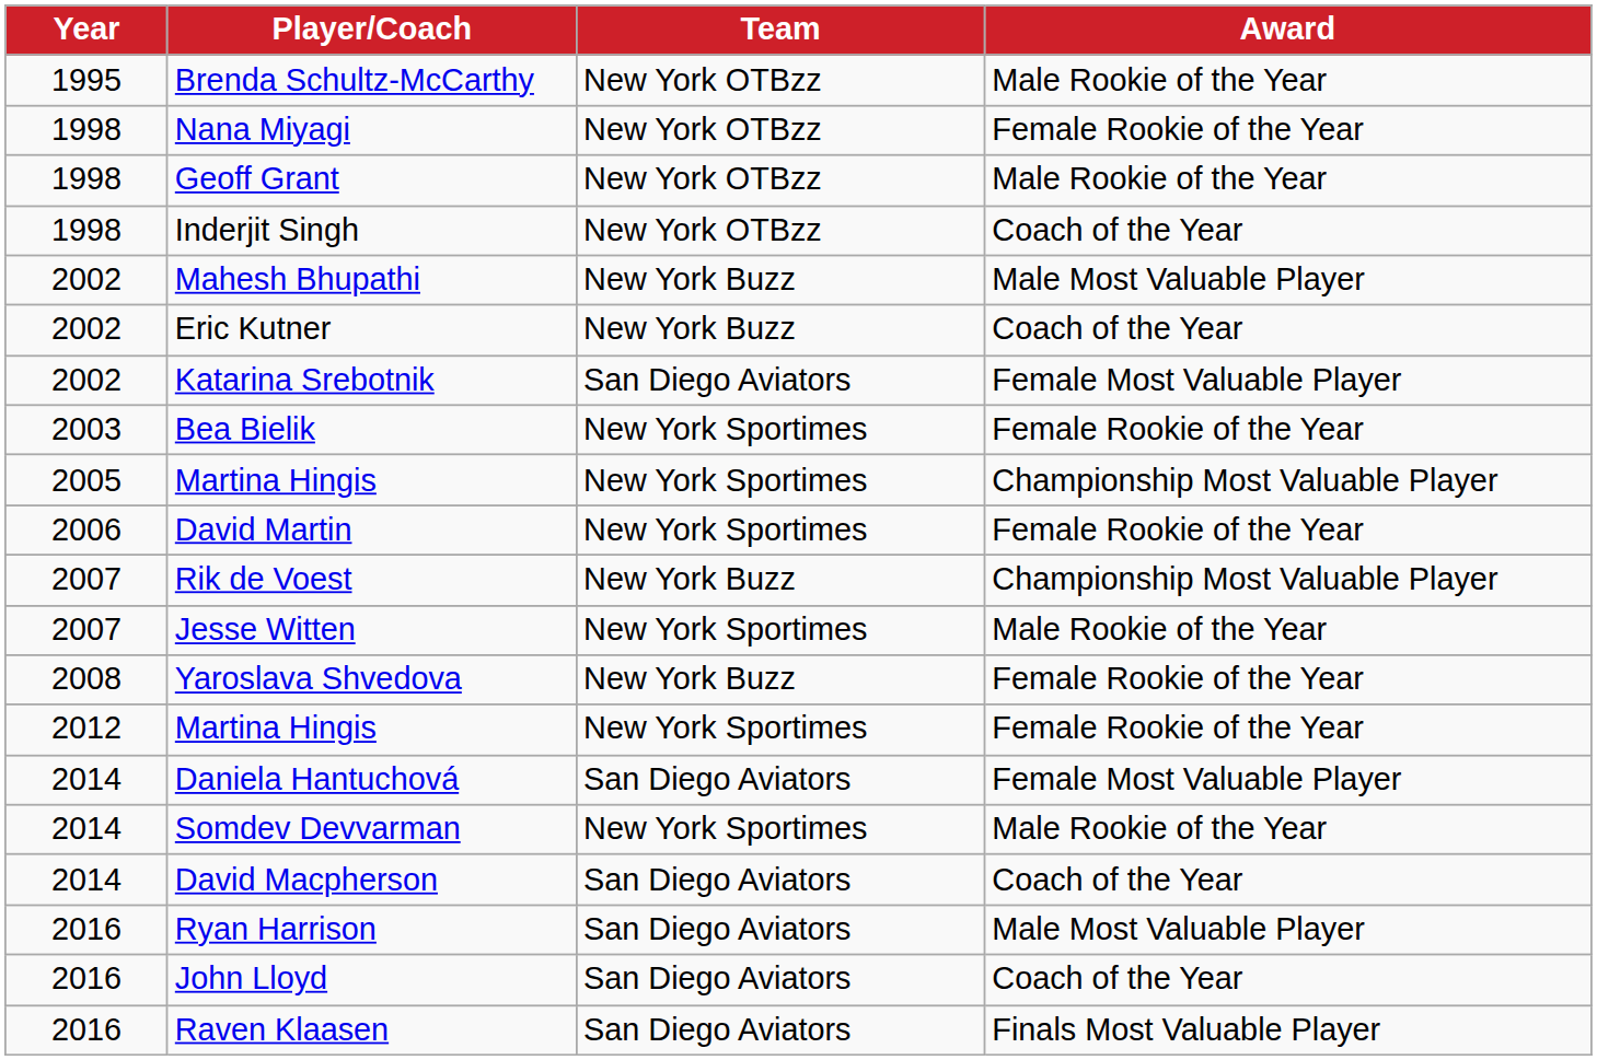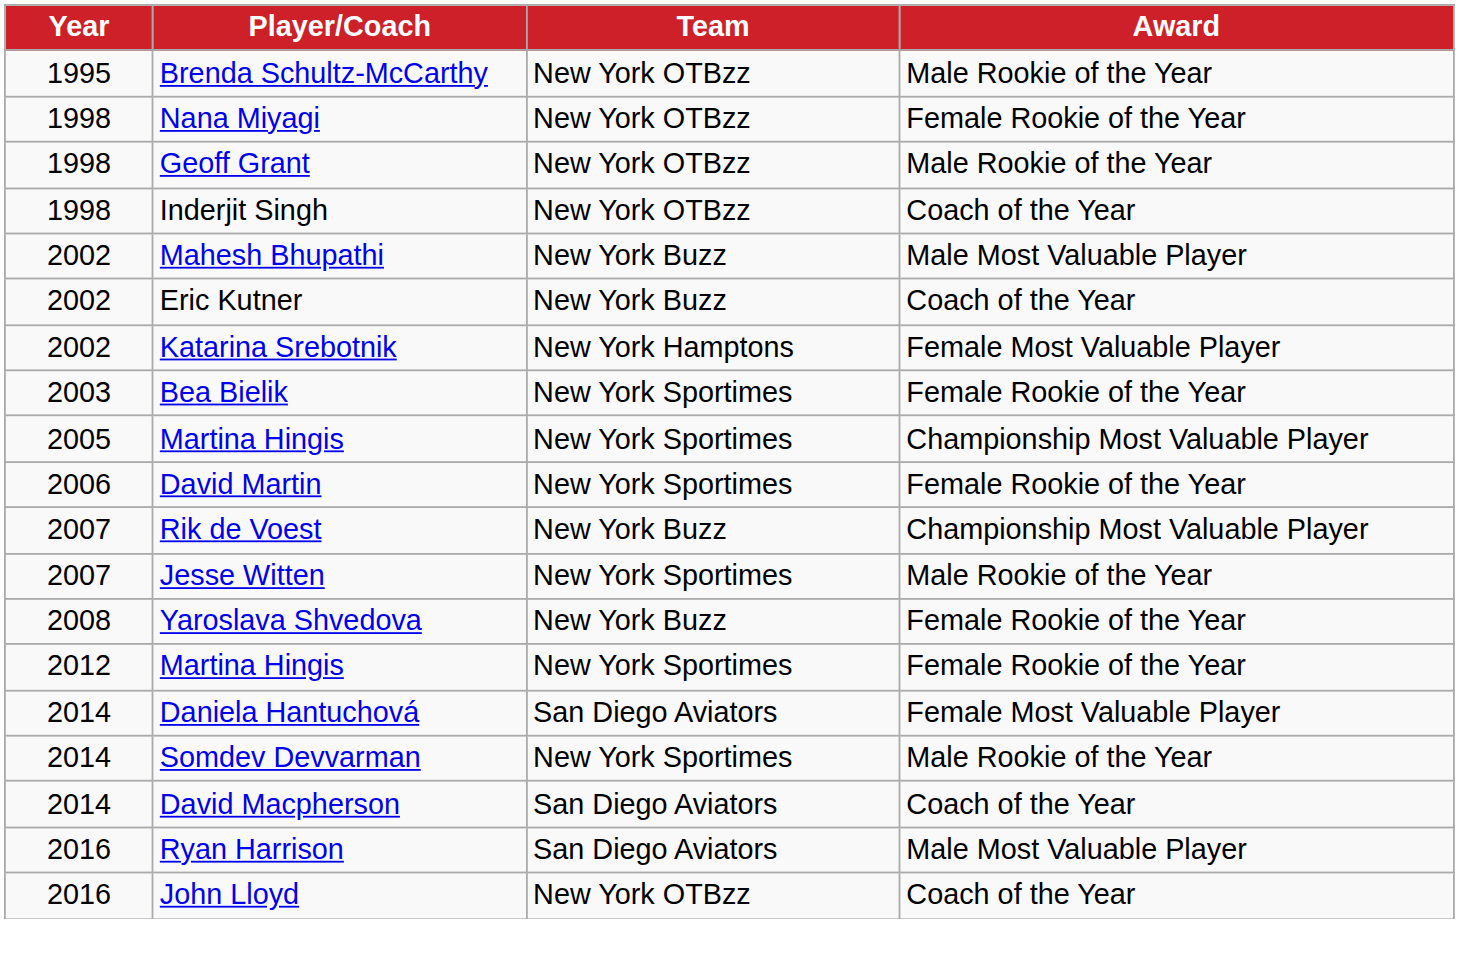 <table class="wikitable" style="text-align:left">
 <tr>
 <th style="background:#CE2029; color:white" width="75px">Year</th>
 <th style="background:#CE2029; color:white" width="200px">Player/Coach</th>
 <th style="background:#CE2029; color:white" width="200px">Team</th>
 <th style="background:#CE2029; color:white" width="300px">Award</th>
 </tr>
 <tr>
 <td align="center">1995</td>
 <td><a href='#'>Brenda Schultz-McCarthy</a></td>
 <td>New York OTBzz</td>
 <td>Male Rookie of the Year</td>
 </tr>
 <tr>
 <td align="center">1998</td>
 <td><a href='#'>Nana Miyagi</a></td>
 <td>New York OTBzz</td>
 <td>Female Rookie of the Year</td>
 </tr>
 <tr>
 <td align="center">1998</td>
 <td><a href='#'>Geoff Grant</a></td>
 <td>New York OTBzz</td>
 <td>Male Rookie of the Year</td>
 </tr>
 <tr>
 <td align="center">1998</td>
 <td>Inderjit Singh</td>
 <td>New York OTBzz</td>
 <td>Coach of the Year</td>
 </tr>
 <tr>
 <td align="center">2002</td>
 <td><a href='#'>Mahesh Bhupathi</a></td>
 <td>New York Buzz</td>
 <td>Male Most Valuable Player</td>
 </tr>
 <tr>
 <td align="center">2002</td>
 <td>Eric Kutner</td>
 <td>New York Buzz</td>
 <td>Coach of the Year</td>
 </tr>
 <tr>
 <td align="center">2002</td>
 <td><a href='#'>Katarina Srebotnik</a></td>
-<td>San Diego Aviators</td>
+<td>New York Hamptons</td>
 <td>Female Most Valuable Player</td>
 </tr>
 <tr>
 <td align="center">2003</td>
 <td><a href='#'>Bea Bielik</a></td>
 <td>New York Sportimes</td>
 <td>Female Rookie of the Year</td>
 </tr>
 <tr>
 <td align="center">2005</td>
 <td><a href='#'>Martina Hingis</a></td>
 <td>New York Sportimes</td>
 <td>Championship Most Valuable Player</td>
 </tr>
 <tr>
 <td align="center">2006</td>
 <td><a href='#'>David Martin</a></td>
 <td>New York Sportimes</td>
 <td>Female Rookie of the Year</td>
 </tr>
 <tr>
 <td align="center">2007</td>
 <td><a href='#'>Rik de Voest</a></td>
 <td>New York Buzz</td>
 <td>Championship Most Valuable Player</td>
 </tr>
 <tr>
 <td align="center">2007</td>
 <td><a href='#'>Jesse Witten</a></td>
 <td>New York Sportimes</td>
 <td>Male Rookie of the Year</td>
 </tr>
 <tr>
 <td align="center">2008</td>
 <td><a href='#'>Yaroslava Shvedova</a></td>
 <td>New York Buzz</td>
 <td>Female Rookie of the Year</td>
 </tr>
 <tr>
 <td align="center">2012</td>
 <td><a href='#'>Martina Hingis</a></td>
 <td>New York Sportimes</td>
 <td>Female Rookie of the Year</td>
 </tr>
 <tr>
 <td align="center">2014</td>
 <td><a href='#'>Daniela Hantuchová</a></td>
 <td>San Diego Aviators</td>
 <td>Female Most Valuable Player</td>
 </tr>
 <tr>
 <td align="center">2014</td>
 <td><a href='#'>Somdev Devvarman</a></td>
 <td>New York Sportimes</td>
 <td>Male Rookie of the Year</td>
 </tr>
 <tr>
 <td align="center">2014</td>
 <td><a href='#'>David Macpherson</a></td>
 <td>San Diego Aviators</td>
 <td>Coach of the Year</td>
 </tr>
 <tr>
 <td align="center">2016</td>
 <td><a href='#'>Ryan Harrison</a></td>
 <td>San Diego Aviators</td>
 <td>Male Most Valuable Player</td>
 </tr>
 <tr>
 <td align="center">2016</td>
 <td><a href='#'>John Lloyd</a></td>
-<td>San Diego Aviators</td>
+<td>New York OTBzz</td>
 <td>Coach of the Year</td>
 </tr>
-<tr>
-<td align="center">2016</td>
-<td><a href='#'>Raven Klaasen</a></td>
-<td>San Diego Aviators</td>
-<td>Finals Most Valuable Player</td>
-</tr>
 </table>
